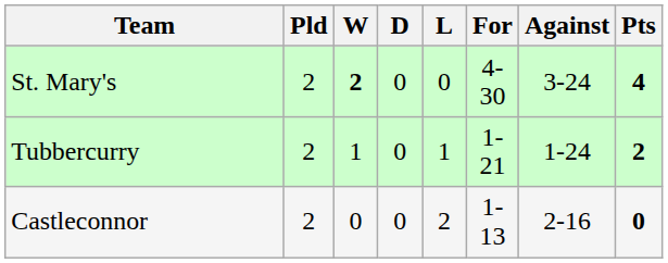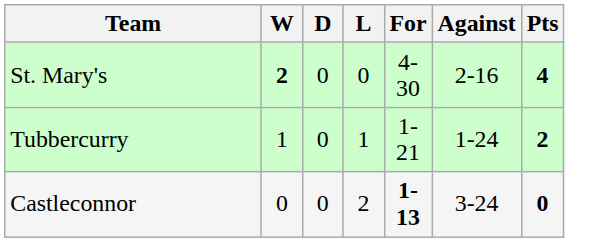 <table class="wikitable">
 <tr>
 <th width=165>Team</th>
-<th width=20>Pld</th>
 <th width=20>W</th>
 <th width=20>D</th>
 <th width=20>L</th>
 <th width=20>For</th>
 <th width=20>Against</th>
 <th width=20>Pts</th>
 </tr>
 <tr align=center style="background:#ccffcc;">
 <td style="text-align:left;">St. Mary's</td>
-<td>2</td>
 <td><strong>2</strong></td>
 <td>0</td>
 <td>0</td>
 <td>4-30</td>
-<td>3-24</td>
+<td>2-16</td>
 <td><strong>4</strong></td>
 </tr>
 <tr align=center style="background:#ccffcc;">
 <td style="text-align:left;">Tubbercurry</td>
-<td>2</td>
 <td>1</td>
 <td>0</td>
 <td>1</td>
 <td>1-21</td>
 <td>1-24</td>
 <td><strong>2</strong></td>
 </tr>
 <tr align=center style="background:#f5f5f5;">
 <td style="text-align:left;">Castleconnor</td>
-<td>2</td>
 <td>0</td>
 <td>0</td>
 <td>2</td>
-<td>1-13</td>
-<td>2-16</td>
+<td><strong>1-13</strong></td>
+<td>3-24</td>
 <td><strong>0</strong></td>
 </tr>
 </table>
